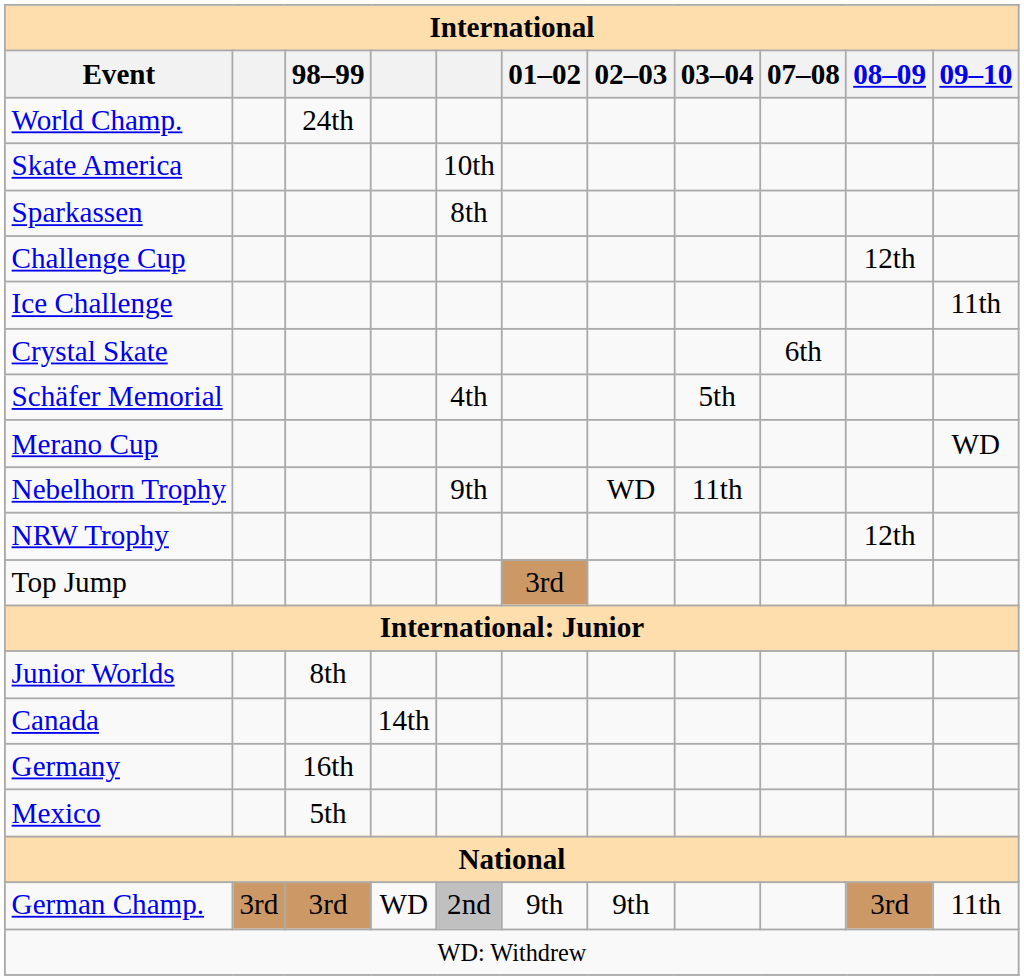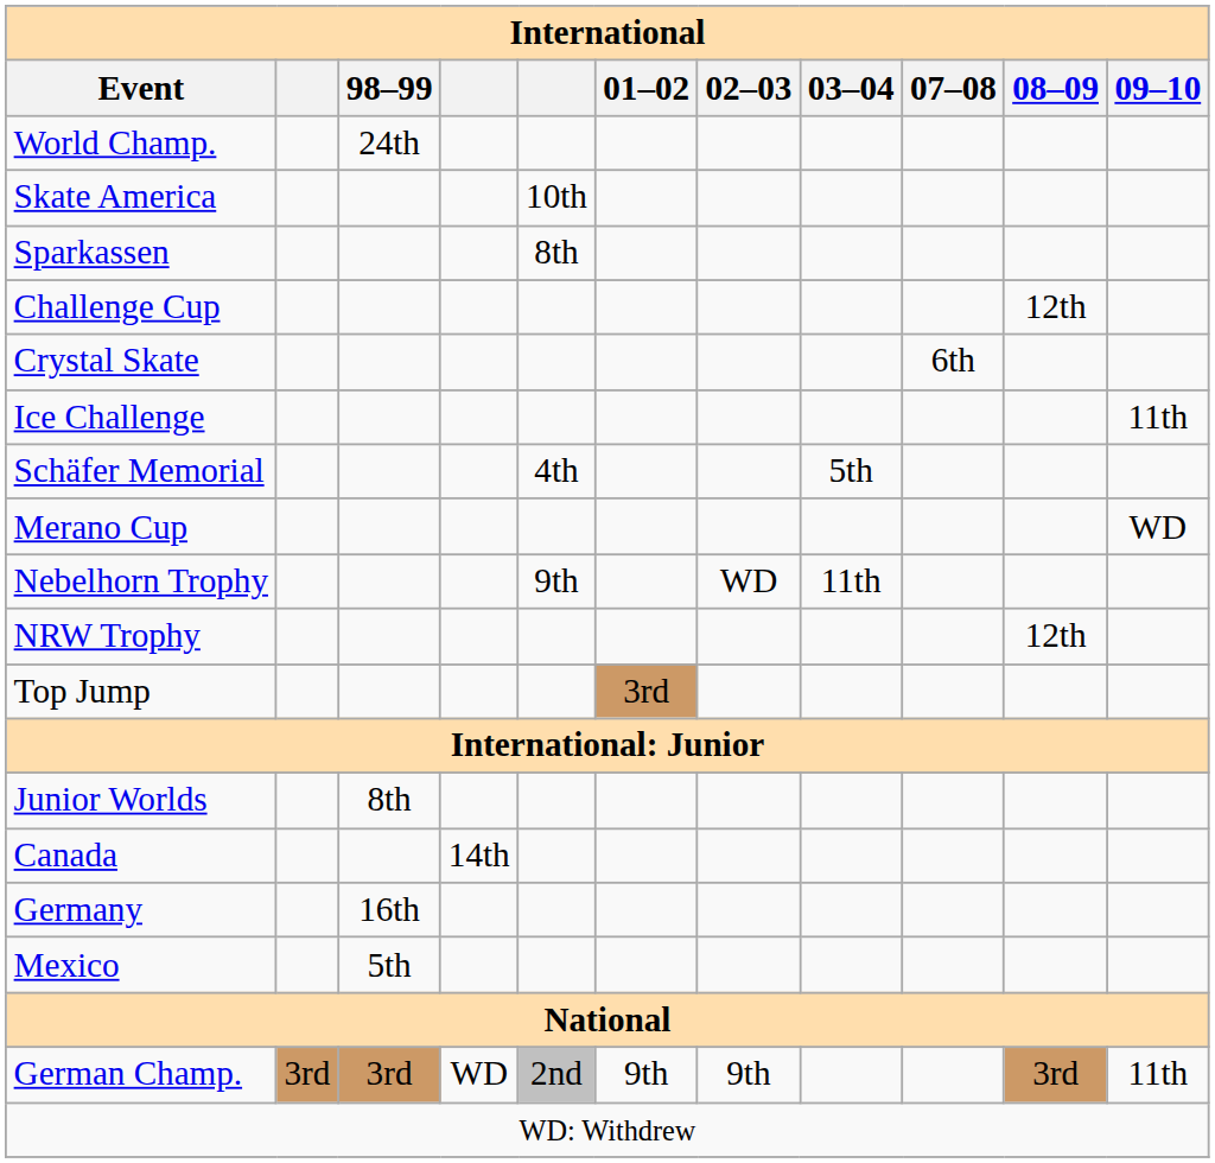 <table class="wikitable" style="text-align:center">
 <tr>
 <th style="background-color: #ffdead; " colspan=11 align=center>International</th>
 </tr>
 <tr>
 <th>Event</th>
 <th></th>
 <th>98–99</th>
 <th></th>
 <th></th>
 <th>01–02</th>
 <th>02–03</th>
 <th>03–04</th>
 <th>07–08</th>
 <th><a href='#'>08–09</a></th>
 <th><a href='#'>09–10</a></th>
 </tr>
 <tr>
 <td align=left><a href='#'>World Champ.</a></td>
 <td></td>
 <td>24th</td>
 <td></td>
 <td></td>
 <td></td>
 <td></td>
 <td></td>
 <td></td>
 <td></td>
 <td></td>
 </tr>
 <tr>
 <td align=left> <a href='#'>Skate America</a></td>
 <td></td>
 <td></td>
 <td></td>
 <td>10th</td>
 <td></td>
 <td></td>
 <td></td>
 <td></td>
 <td></td>
 <td></td>
 </tr>
 <tr>
 <td align=left> <a href='#'>Sparkassen</a></td>
 <td></td>
 <td></td>
 <td></td>
 <td>8th</td>
 <td></td>
 <td></td>
 <td></td>
 <td></td>
 <td></td>
 <td></td>
 </tr>
 <tr>
 <td align=left><a href='#'>Challenge Cup</a></td>
 <td></td>
 <td></td>
 <td></td>
 <td></td>
 <td></td>
 <td></td>
 <td></td>
 <td></td>
 <td>12th</td>
 <td></td>
 </tr>
 <tr>
+<td align=left><a href='#'>Crystal Skate</a></td>
+<td></td>
+<td></td>
+<td></td>
+<td></td>
+<td></td>
+<td></td>
+<td></td>
+<td>6th</td>
+<td></td>
+<td></td>
+</tr>
+<tr>
 <td align=left><a href='#'>Ice Challenge</a></td>
 <td></td>
 <td></td>
 <td></td>
 <td></td>
 <td></td>
 <td></td>
 <td></td>
 <td></td>
 <td></td>
 <td>11th</td>
-</tr>
-<tr>
-<td align=left><a href='#'>Crystal Skate</a></td>
-<td></td>
-<td></td>
-<td></td>
-<td></td>
-<td></td>
-<td></td>
-<td></td>
-<td>6th</td>
-<td></td>
-<td></td>
 </tr>
 <tr>
 <td align=left><a href='#'>Schäfer Memorial</a></td>
 <td></td>
 <td></td>
 <td></td>
 <td>4th</td>
 <td></td>
 <td></td>
 <td>5th</td>
 <td></td>
 <td></td>
 <td></td>
 </tr>
 <tr>
 <td align=left><a href='#'>Merano Cup</a></td>
 <td></td>
 <td></td>
 <td></td>
 <td></td>
 <td></td>
 <td></td>
 <td></td>
 <td></td>
 <td></td>
 <td>WD</td>
 </tr>
 <tr>
 <td align=left><a href='#'>Nebelhorn Trophy</a></td>
 <td></td>
 <td></td>
 <td></td>
 <td>9th</td>
 <td></td>
 <td>WD</td>
 <td>11th</td>
 <td></td>
 <td></td>
 <td></td>
 </tr>
 <tr>
 <td align=left><a href='#'>NRW Trophy</a></td>
 <td></td>
 <td></td>
 <td></td>
 <td></td>
 <td></td>
 <td></td>
 <td></td>
 <td></td>
 <td>12th</td>
 <td></td>
 </tr>
 <tr>
 <td align=left>Top Jump</td>
 <td></td>
 <td></td>
 <td></td>
 <td></td>
 <td bgcolor=cc9966>3rd</td>
 <td></td>
 <td></td>
 <td></td>
 <td></td>
 <td></td>
 </tr>
 <tr>
 <th style="background-color: #ffdead; " colspan=11 align=center>International: Junior</th>
 </tr>
 <tr>
 <td align=left><a href='#'>Junior Worlds</a></td>
 <td></td>
 <td>8th</td>
 <td></td>
 <td></td>
 <td></td>
 <td></td>
 <td></td>
 <td></td>
 <td></td>
 <td></td>
 </tr>
 <tr>
 <td align=left> <a href='#'>Canada</a></td>
 <td></td>
 <td></td>
 <td>14th</td>
 <td></td>
 <td></td>
 <td></td>
 <td></td>
 <td></td>
 <td></td>
 <td></td>
 </tr>
 <tr>
 <td align=left> <a href='#'>Germany</a></td>
 <td></td>
 <td>16th</td>
 <td></td>
 <td></td>
 <td></td>
 <td></td>
 <td></td>
 <td></td>
 <td></td>
 <td></td>
 </tr>
 <tr>
 <td align=left> <a href='#'>Mexico</a></td>
 <td></td>
 <td>5th</td>
 <td></td>
 <td></td>
 <td></td>
 <td></td>
 <td></td>
 <td></td>
 <td></td>
 <td></td>
 </tr>
 <tr>
 <th style="background-color: #ffdead; " colspan=11 align=center>National</th>
 </tr>
 <tr>
 <td align=left><a href='#'>German Champ.</a></td>
 <td bgcolor=cc9966>3rd</td>
 <td bgcolor=cc9966>3rd</td>
 <td>WD</td>
 <td bgcolor=silver>2nd</td>
 <td>9th</td>
 <td>9th</td>
 <td></td>
 <td></td>
 <td bgcolor=cc9966>3rd</td>
 <td>11th</td>
 </tr>
 <tr>
 <td colspan=11 align=center><small> WD: Withdrew </small></td>
 </tr>
 </table>
